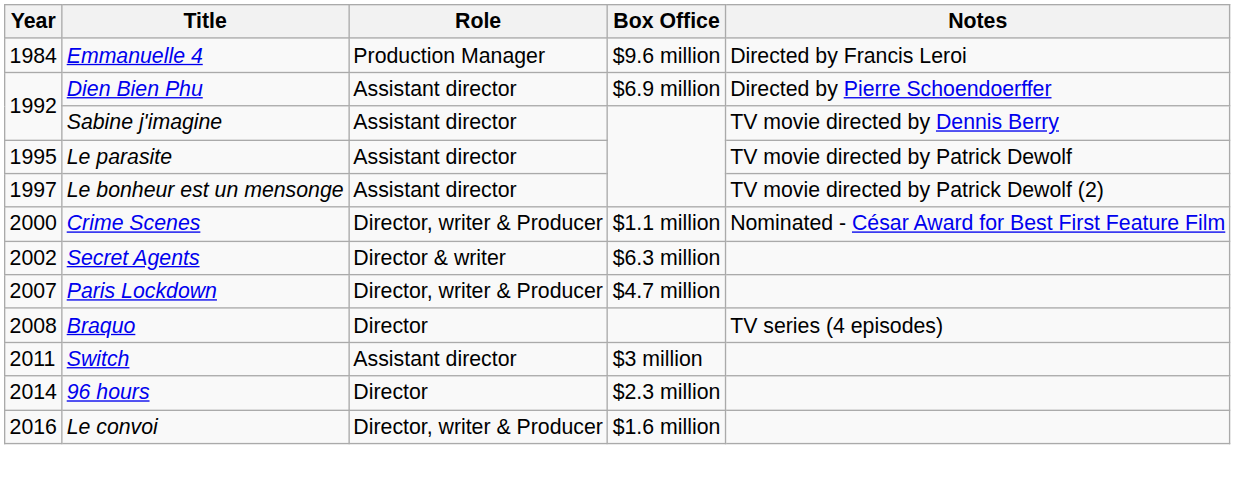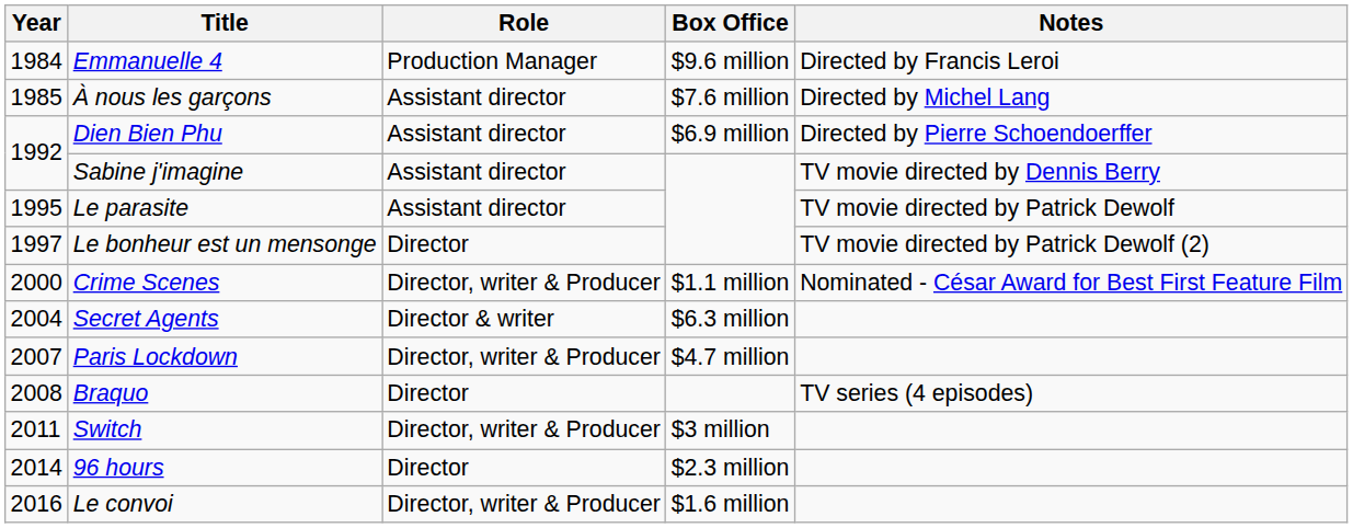 <table class="wikitable sortable">
 <tr>
 <th>Year</th>
 <th>Title</th>
 <th>Role</th>
 <th>Box Office</th>
 <th class="unsortable">Notes</th>
 </tr>
 <tr>
 <td>1984</td>
 <td><em><a href='#'>Emmanuelle 4</a></em></td>
 <td>Production Manager</td>
 <td>$9.6 million</td>
 <td>Directed by Francis Leroi</td>
+</tr>
+<tr>
+<td>1985</td>
+<td><em>À nous les garçons</em></td>
+<td>Assistant director</td>
+<td>$7.6 million</td>
+<td>Directed by <a href='#'>Michel Lang</a></td>
 </tr>
 <tr>
 <td rowspan=2>1992</td>
 <td><em><a href='#'>Dien Bien Phu</a></em></td>
 <td>Assistant director</td>
 <td>$6.9 million</td>
 <td>Directed by <a href='#'>Pierre Schoendoerffer</a></td>
 </tr>
 <tr>
 <td><em>Sabine j'imagine</em></td>
 <td>Assistant director</td>
 <td rowspan=3></td>
 <td>TV movie directed by <a href='#'>Dennis Berry</a></td>
 </tr>
 <tr>
 <td>1995</td>
 <td><em>Le parasite</em></td>
 <td>Assistant director</td>
 <td>TV movie directed by Patrick Dewolf</td>
 </tr>
 <tr>
 <td>1997</td>
 <td><em>Le bonheur est un mensonge</em></td>
-<td>Assistant director</td>
+<td>Director</td>
 <td>TV movie directed by Patrick Dewolf (2)</td>
 </tr>
 <tr>
 <td>2000</td>
 <td><em><a href='#'>Crime Scenes</a></em></td>
 <td>Director, writer & Producer</td>
 <td>$1.1 million</td>
 <td>Nominated - <a href='#'>César Award for Best First Feature Film</a></td>
 </tr>
 <tr>
-<td>2002</td>
+<td>2004</td>
 <td><em><a href='#'>Secret Agents</a></em></td>
 <td>Director & writer</td>
 <td>$6.3 million</td>
 <td></td>
 </tr>
 <tr>
 <td>2007</td>
 <td><em><a href='#'>Paris Lockdown</a></em></td>
 <td>Director, writer & Producer</td>
 <td>$4.7 million</td>
 <td></td>
 </tr>
 <tr>
 <td>2008</td>
 <td><em><a href='#'>Braquo</a></em></td>
 <td>Director</td>
 <td></td>
 <td>TV series (4 episodes)</td>
 </tr>
 <tr>
 <td>2011</td>
 <td><em><a href='#'>Switch</a></em></td>
-<td>Assistant director</td>
+<td>Director, writer & Producer</td>
 <td>$3 million</td>
 <td></td>
 </tr>
 <tr>
 <td>2014</td>
 <td><em><a href='#'>96 hours</a></em></td>
 <td>Director</td>
 <td>$2.3 million</td>
 <td></td>
 </tr>
 <tr>
 <td>2016</td>
 <td><em>Le convoi</em></td>
 <td>Director, writer & Producer</td>
 <td>$1.6 million</td>
 <td></td>
 </tr>
 </table>
